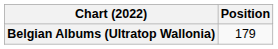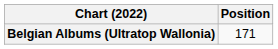 <table class="wikitable plainrowheaders" style="text-align:center">
 <tr>
 <th scope="col">Chart (2022)</th>
 <th scope="col">Position</th>
 </tr>
 <tr>
 <th scope="row">Belgian Albums (Ultratop Wallonia)</th>
-<td>179</td>
+<td>171</td>
 </tr>
 </table>
